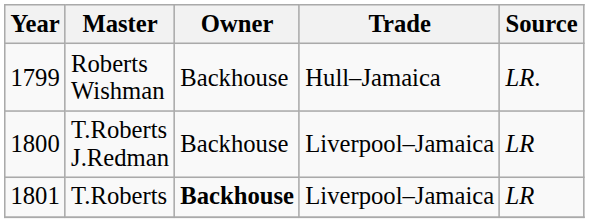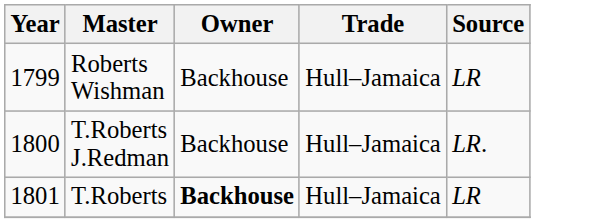 <table class=" wikitable">
 <tr>
 <th>Year</th>
 <th>Master</th>
 <th>Owner</th>
 <th>Trade</th>
 <th>Source</th>
 </tr>
 <tr>
 <td>1799</td>
 <td>Roberts<br>Wishman</td>
 <td>Backhouse</td>
 <td>Hull–Jamaica</td>
-<td><em>LR</em>.</td>
+<td><em>LR</em></td>
 </tr>
 <tr>
 <td>1800</td>
 <td>T.Roberts<br>J.Redman</td>
 <td>Backhouse</td>
-<td>Liverpool–Jamaica</td>
-<td><em>LR</em></td>
+<td>Hull–Jamaica</td>
+<td><em>LR</em>.</td>
 </tr>
 <tr>
 <td>1801</td>
 <td>T.Roberts</td>
 <td><strong>Backhouse</strong></td>
-<td>Liverpool–Jamaica</td>
+<td>Hull–Jamaica</td>
 <td><em>LR</em></td>
 </tr>
 <tr>
 </tr>
 </table>
